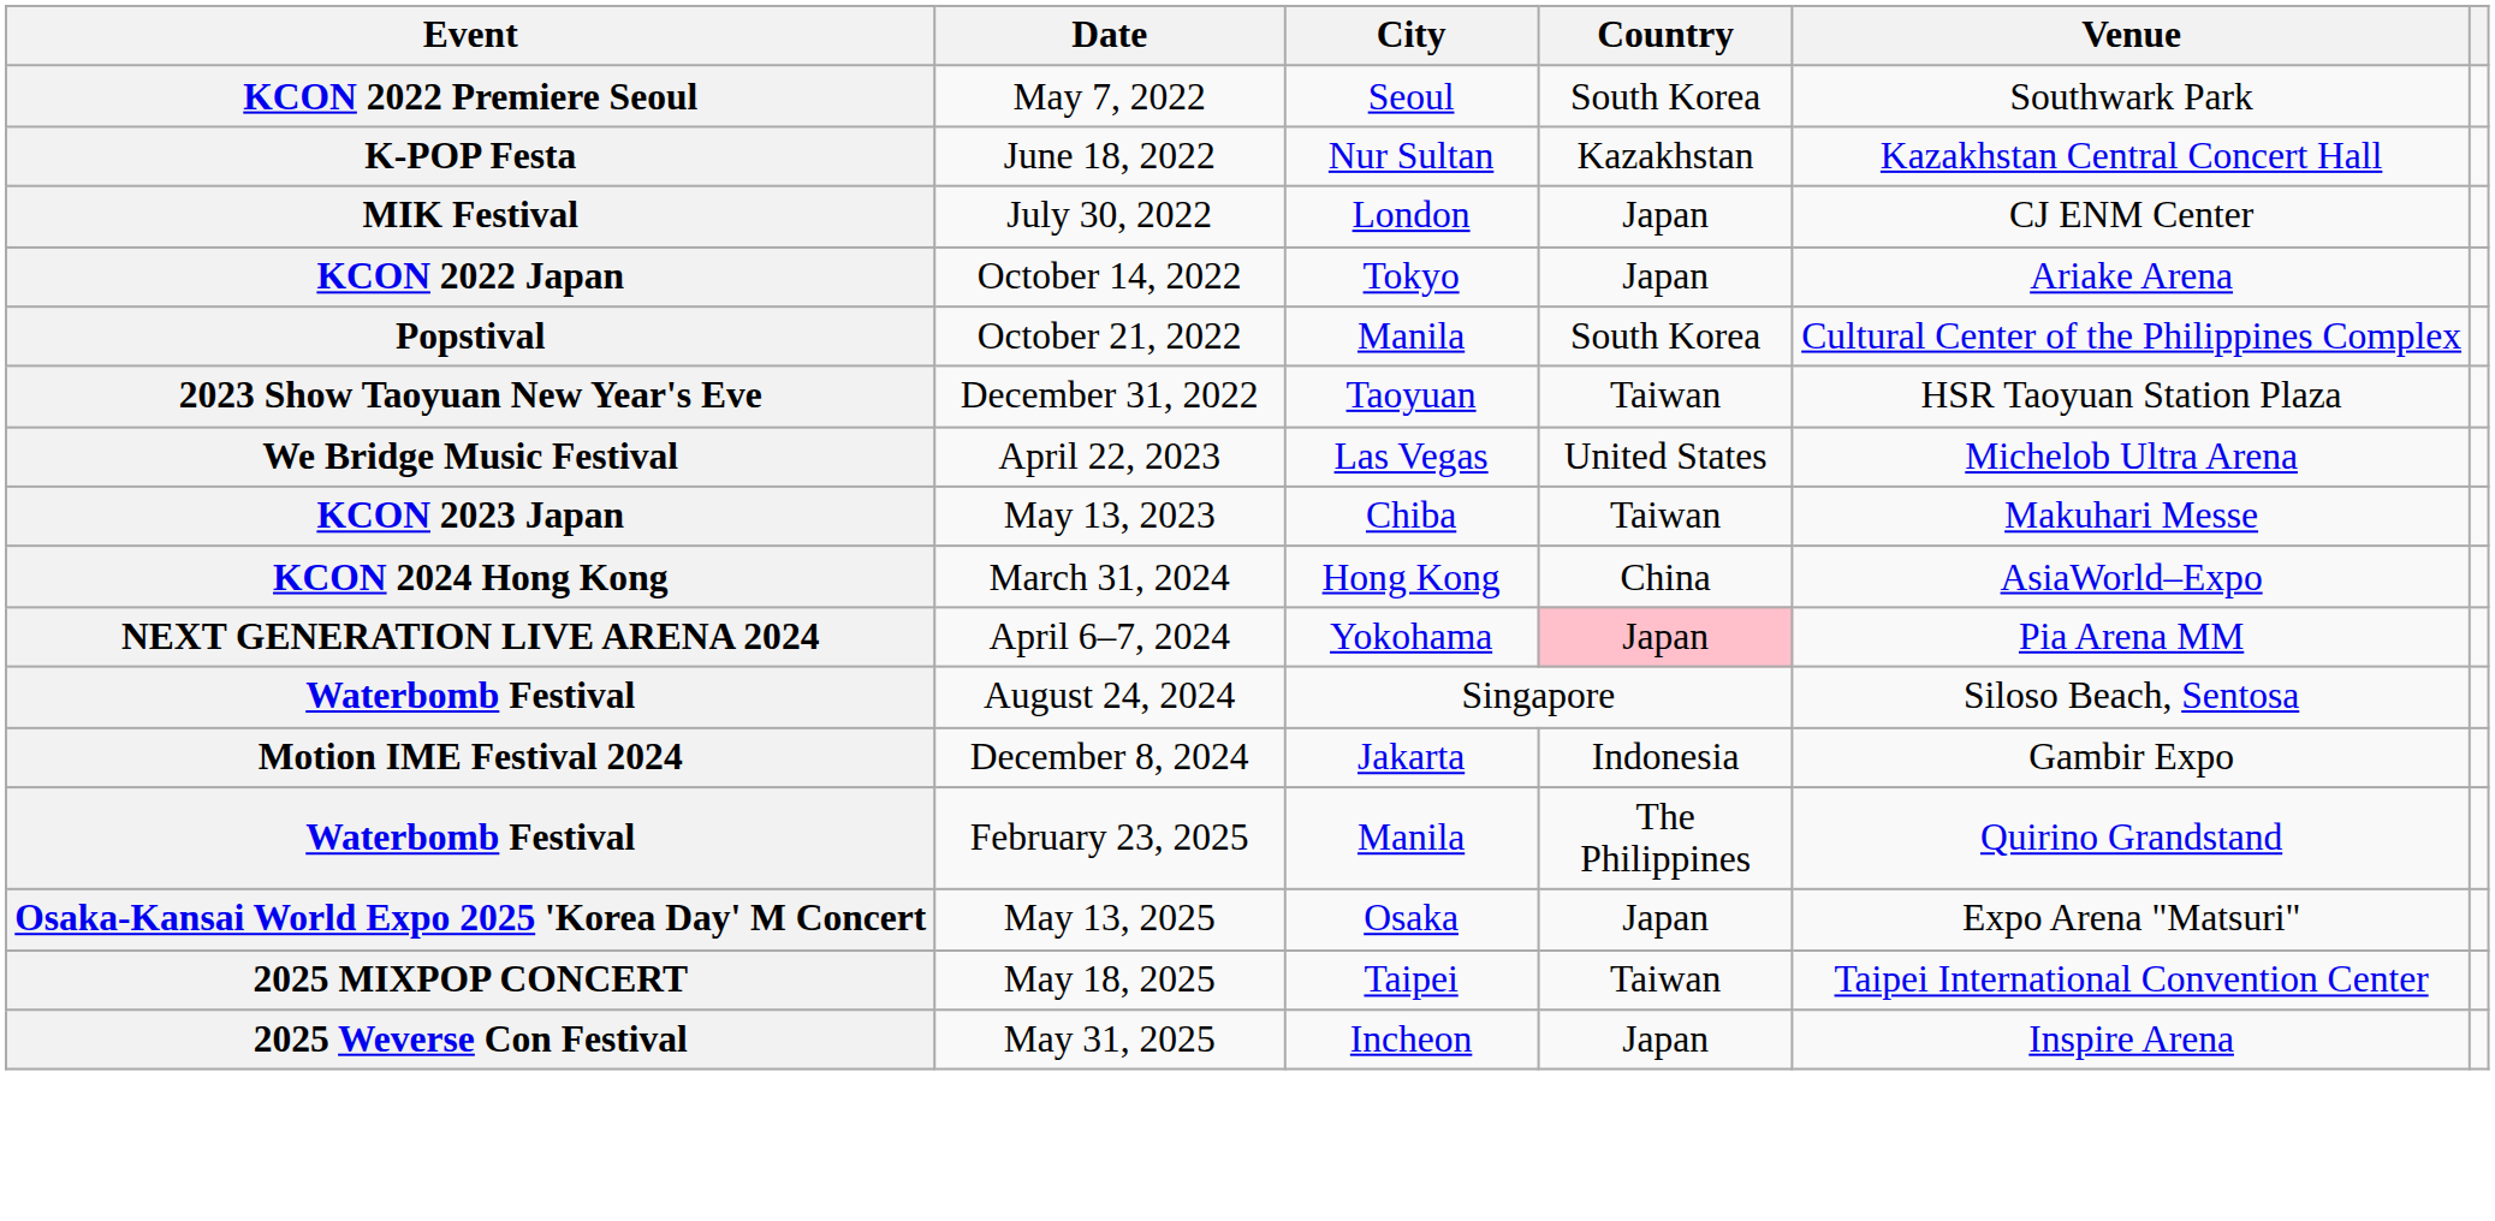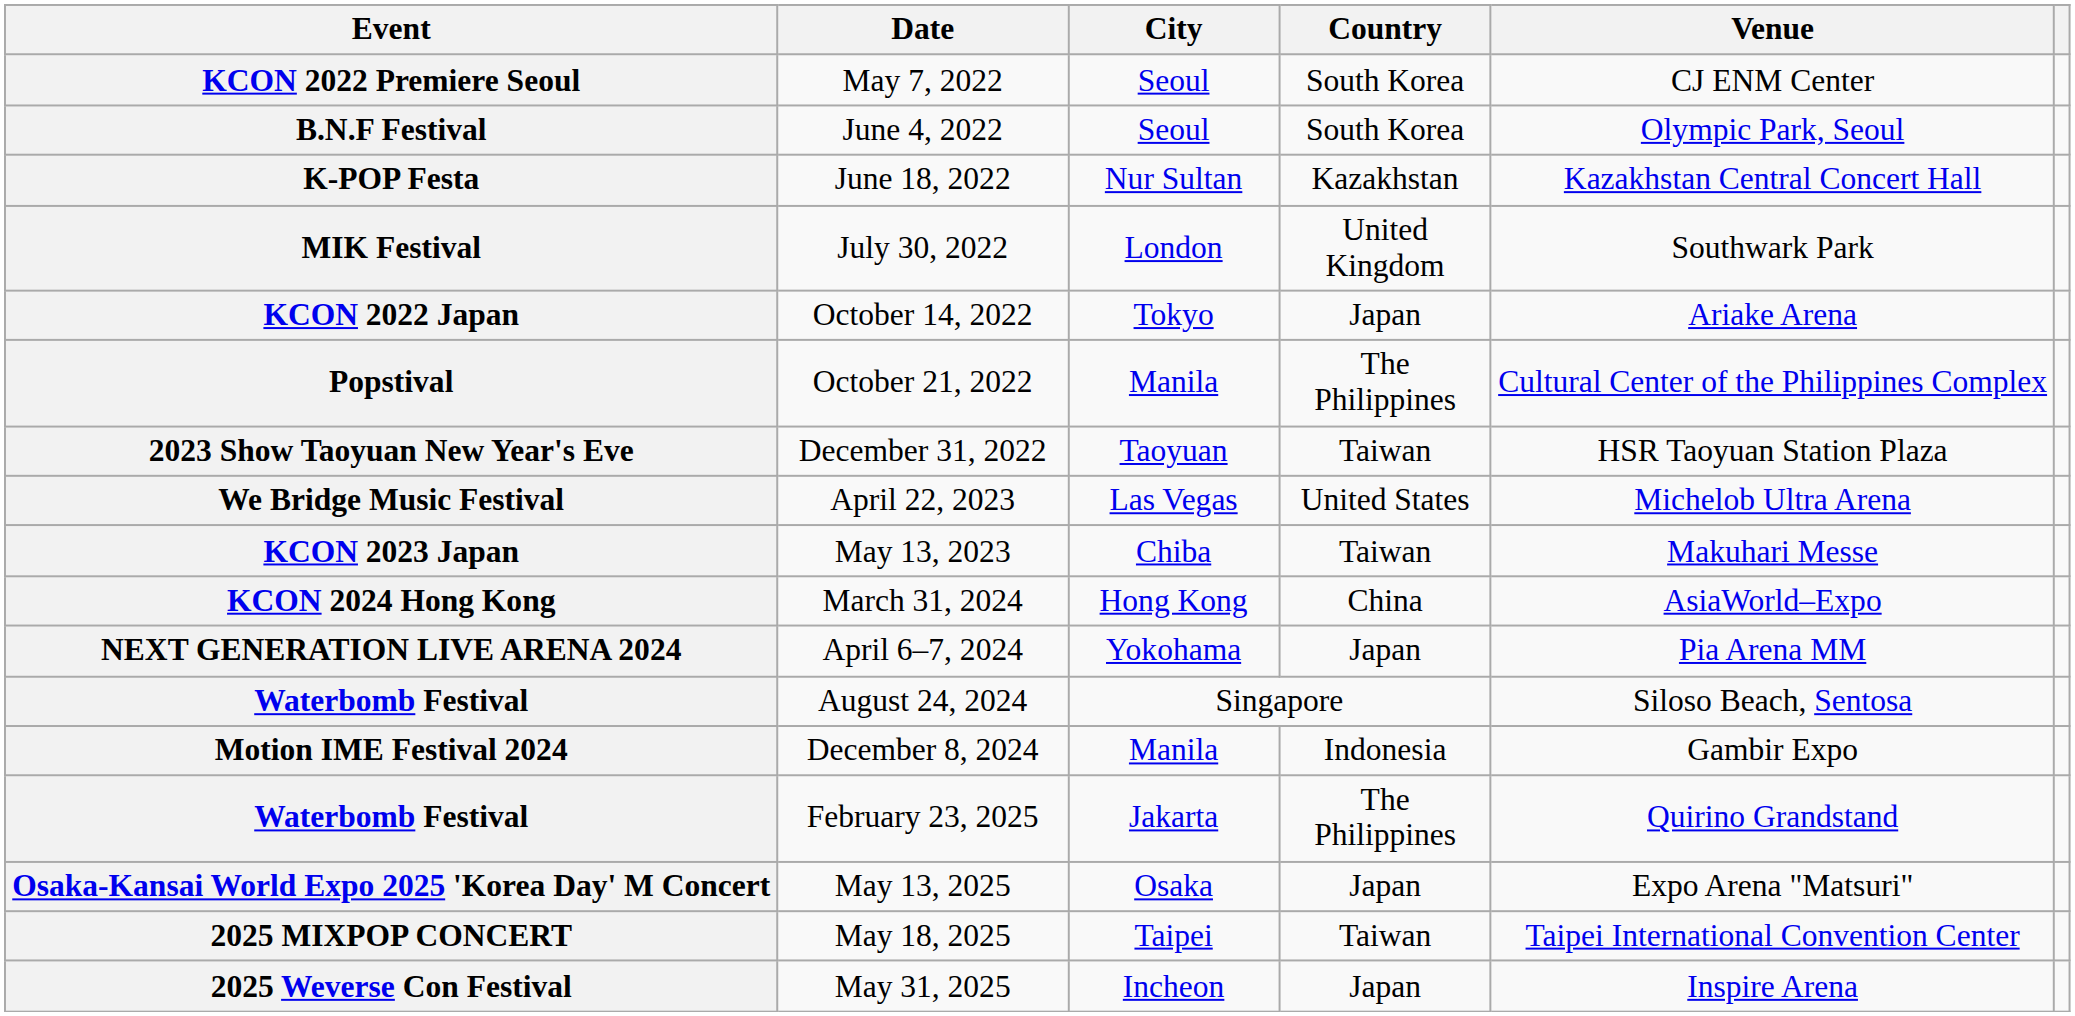 <table class="wikitable plainrowheaders" style="text-align:center">
 <tr>
 <th scope="col">Event</th>
 <th scope="col" width="140">Date</th>
 <th scope="col" width="100">City</th>
 <th scope="col" width="100">Country</th>
 <th scope="col">Venue</th>
 <th scope="col" class="unsortable"></th>
 </tr>
 <tr>
 <th scope="row"><a href='#'>KCON</a> 2022 Premiere Seoul</th>
 <td>May 7, 2022</td>
 <td><a href='#'>Seoul</a></td>
 <td>South Korea</td>
-<td>Southwark Park</td>
+<td>CJ ENM Center</td>
+<td></td>
+</tr>
+<tr>
+<th scope="row">B.N.F Festival</th>
+<td>June 4, 2022</td>
+<td><a href='#'>Seoul</a></td>
+<td>South Korea</td>
+<td><a href='#'>Olympic Park, Seoul</a></td>
 <td></td>
 </tr>
 <tr>
 <th scope="row">K-POP Festa</th>
 <td>June 18, 2022</td>
 <td><a href='#'>Nur Sultan</a></td>
 <td>Kazakhstan</td>
 <td><a href='#'>Kazakhstan Central Concert Hall</a></td>
 <td></td>
 </tr>
 <tr>
 <th scope="row">MIK Festival</th>
 <td>July 30, 2022</td>
 <td><a href='#'>London</a></td>
-<td>Japan</td>
-<td>CJ ENM Center</td>
+<td>United Kingdom</td>
+<td>Southwark Park</td>
 <td></td>
 </tr>
 <tr>
 <th scope="row"><a href='#'>KCON</a> 2022 Japan</th>
 <td>October 14, 2022</td>
 <td><a href='#'>Tokyo</a></td>
 <td>Japan</td>
 <td><a href='#'>Ariake Arena</a></td>
 <td></td>
 </tr>
 <tr>
 <th scope="row">Popstival</th>
 <td>October 21, 2022</td>
 <td><a href='#'>Manila</a></td>
-<td>South Korea</td>
+<td>The Philippines</td>
 <td><a href='#'>Cultural Center of the Philippines Complex</a></td>
 <td></td>
 </tr>
 <tr>
 <th scope="row">2023 Show Taoyuan New Year's Eve</th>
 <td>December 31, 2022</td>
 <td><a href='#'>Taoyuan</a></td>
 <td>Taiwan</td>
 <td>HSR Taoyuan Station Plaza</td>
 <td></td>
 </tr>
 <tr>
 <th scope="row">We Bridge Music Festival</th>
 <td>April 22, 2023</td>
 <td><a href='#'>Las Vegas</a></td>
 <td>United States</td>
 <td><a href='#'>Michelob Ultra Arena</a></td>
 <td></td>
 </tr>
 <tr>
 <th scope="row"><a href='#'>KCON</a> 2023 Japan</th>
 <td>May 13, 2023</td>
 <td><a href='#'>Chiba</a></td>
 <td>Taiwan</td>
 <td><a href='#'>Makuhari Messe</a></td>
 <td></td>
 </tr>
 <tr>
 <th scope="row"><a href='#'>KCON</a> 2024 Hong Kong</th>
 <td>March 31, 2024</td>
 <td><a href='#'>Hong Kong</a></td>
 <td>China</td>
 <td><a href='#'>AsiaWorld–Expo</a></td>
 <td></td>
 </tr>
 <tr>
 <th scope="row">NEXT GENERATION LIVE ARENA 2024</th>
 <td>April 6–7, 2024</td>
 <td><a href='#'>Yokohama</a></td>
-<td style="background: pink;">Japan</td>
+<td>Japan</td>
 <td><a href='#'>Pia Arena MM</a></td>
 <td></td>
 </tr>
 <tr>
 <th scope="row"><a href='#'>Waterbomb</a> Festival</th>
 <td>August 24, 2024</td>
 <td colspan="2">Singapore</td>
 <td>Siloso Beach, <a href='#'>Sentosa</a></td>
 <td></td>
 </tr>
 <tr>
 <th scope="row">Motion IME Festival 2024</th>
 <td>December 8, 2024</td>
-<td><a href='#'>Jakarta</a></td>
+<td><a href='#'>Manila</a></td>
 <td>Indonesia</td>
 <td>Gambir Expo</td>
 <td></td>
 </tr>
 <tr>
 <th scope="row"><a href='#'>Waterbomb</a> Festival</th>
 <td>February 23, 2025</td>
-<td><a href='#'>Manila</a></td>
+<td><a href='#'>Jakarta</a></td>
 <td>The Philippines</td>
 <td><a href='#'>Quirino Grandstand</a></td>
 <td></td>
 </tr>
 <tr>
 <th scope="row"><a href='#'>Osaka-Kansai World Expo 2025</a> 'Korea Day' M Concert</th>
 <td>May 13, 2025</td>
 <td><a href='#'>Osaka</a></td>
 <td>Japan</td>
 <td>Expo Arena "Matsuri"</td>
 <td></td>
 </tr>
 <tr>
 <th scope="row">2025 MIXPOP CONCERT</th>
 <td>May 18, 2025</td>
 <td><a href='#'>Taipei</a></td>
 <td>Taiwan</td>
 <td><a href='#'>Taipei International Convention Center</a></td>
 <td></td>
 </tr>
 <tr>
 <th scope="row">2025 <a href='#'>Weverse</a> Con Festival</th>
 <td>May 31, 2025</td>
 <td><a href='#'>Incheon</a></td>
 <td>Japan</td>
 <td><a href='#'>Inspire Arena</a></td>
 <td></td>
 </tr>
 </table>
